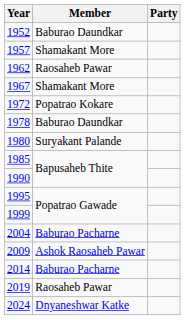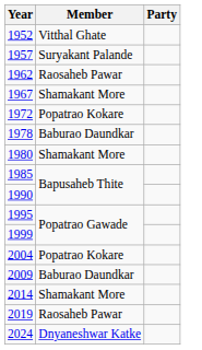 <table class="wikitable">
 <tr>
 <th>Year</th>
 <th>Member</th>
 <th colspan="2">Party</th>
 </tr>
 <tr>
 <td><a href='#'>1952</a></td>
-<td>Baburao Daundkar</td>
+<td>Vitthal Ghate</td>
 <td></td>
 </tr>
 <tr>
 <td><a href='#'>1957</a></td>
-<td>Shamakant More</td>
+<td>Suryakant Palande</td>
 <td></td>
 </tr>
 <tr>
 <td><a href='#'>1962</a></td>
 <td>Raosaheb Pawar</td>
 <td></td>
 </tr>
 <tr>
 <td><a href='#'>1967</a></td>
 <td>Shamakant More</td>
 <td></td>
 </tr>
 <tr>
 <td><a href='#'>1972</a></td>
 <td>Popatrao Kokare</td>
 <td></td>
 </tr>
 <tr>
 <td><a href='#'>1978</a></td>
 <td>Baburao Daundkar</td>
 <td></td>
 </tr>
 <tr>
 <td><a href='#'>1980</a></td>
-<td>Suryakant Palande</td>
+<td>Shamakant More</td>
 <td></td>
 </tr>
 <tr>
 <td><a href='#'>1985</a></td>
 <td rowspan="2">Bapusaheb Thite</td>
 <td></td>
 </tr>
 <tr>
 <td><a href='#'>1990</a></td>
 <td></td>
 </tr>
 <tr>
 <td><a href='#'>1995</a></td>
 <td rowspan="2">Popatrao Gawade</td>
 </tr>
 <tr>
 <td><a href='#'>1999</a></td>
 <td></td>
 </tr>
 <tr>
 <td><a href='#'>2004</a></td>
-<td><a href='#'>Baburao Pacharne</a></td>
+<td>Popatrao Kokare</td>
 <td></td>
 </tr>
 <tr>
 <td><a href='#'>2009</a></td>
-<td><a href='#'>Ashok Raosaheb Pawar</a></td>
+<td>Baburao Daundkar</td>
 <td></td>
 </tr>
 <tr>
 <td><a href='#'>2014</a></td>
-<td><a href='#'>Baburao Pacharne</a></td>
+<td>Shamakant More</td>
 <td></td>
 </tr>
 <tr>
 <td><a href='#'>2019</a></td>
 <td>Raosaheb Pawar</td>
 <td></td>
 </tr>
 <tr>
 <td><a href='#'>2024</a></td>
 <td><a href='#'>Dnyaneshwar Katke</a></td>
 </tr>
 </table>
